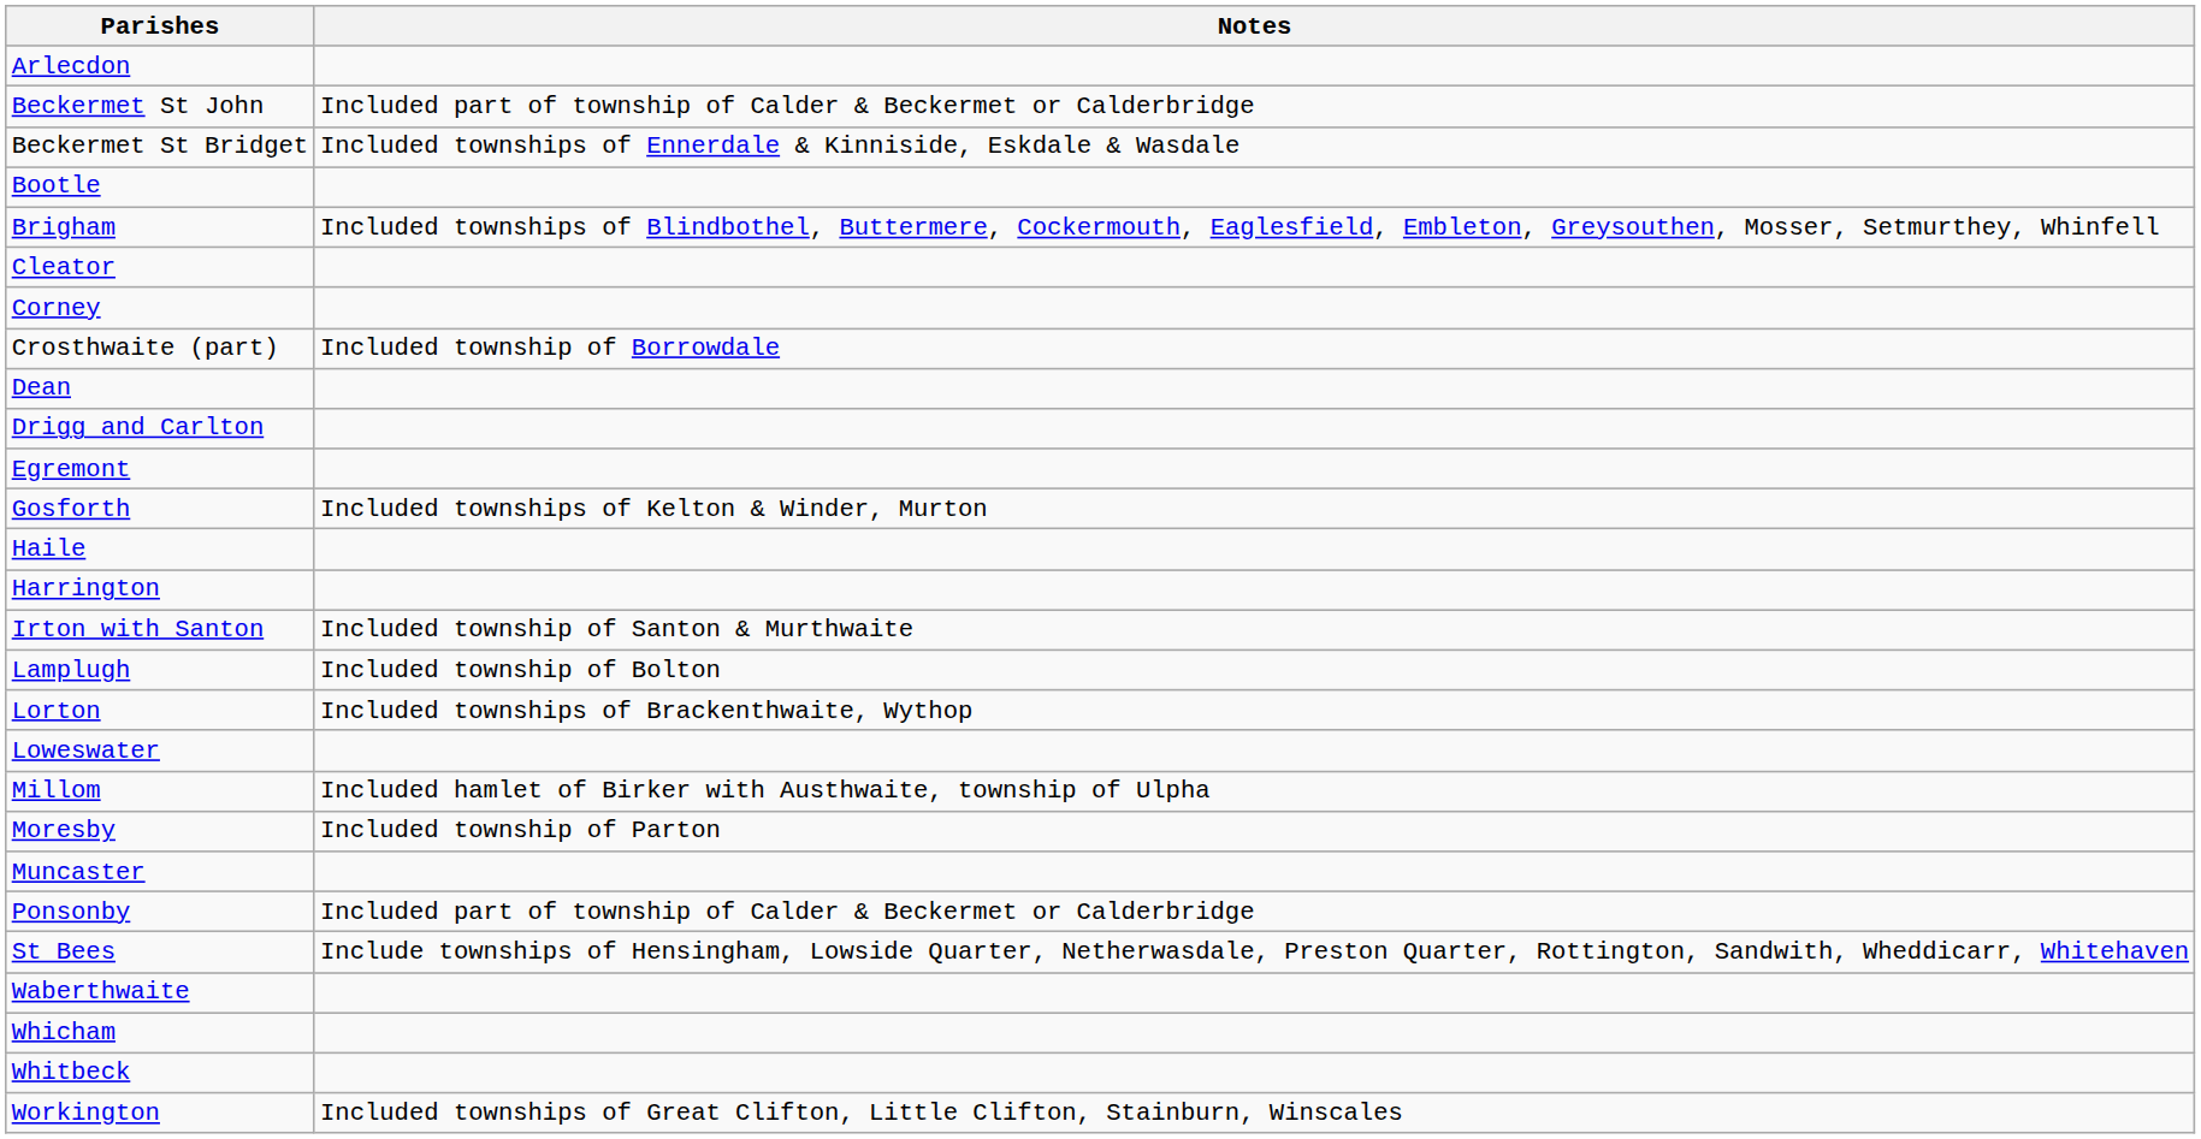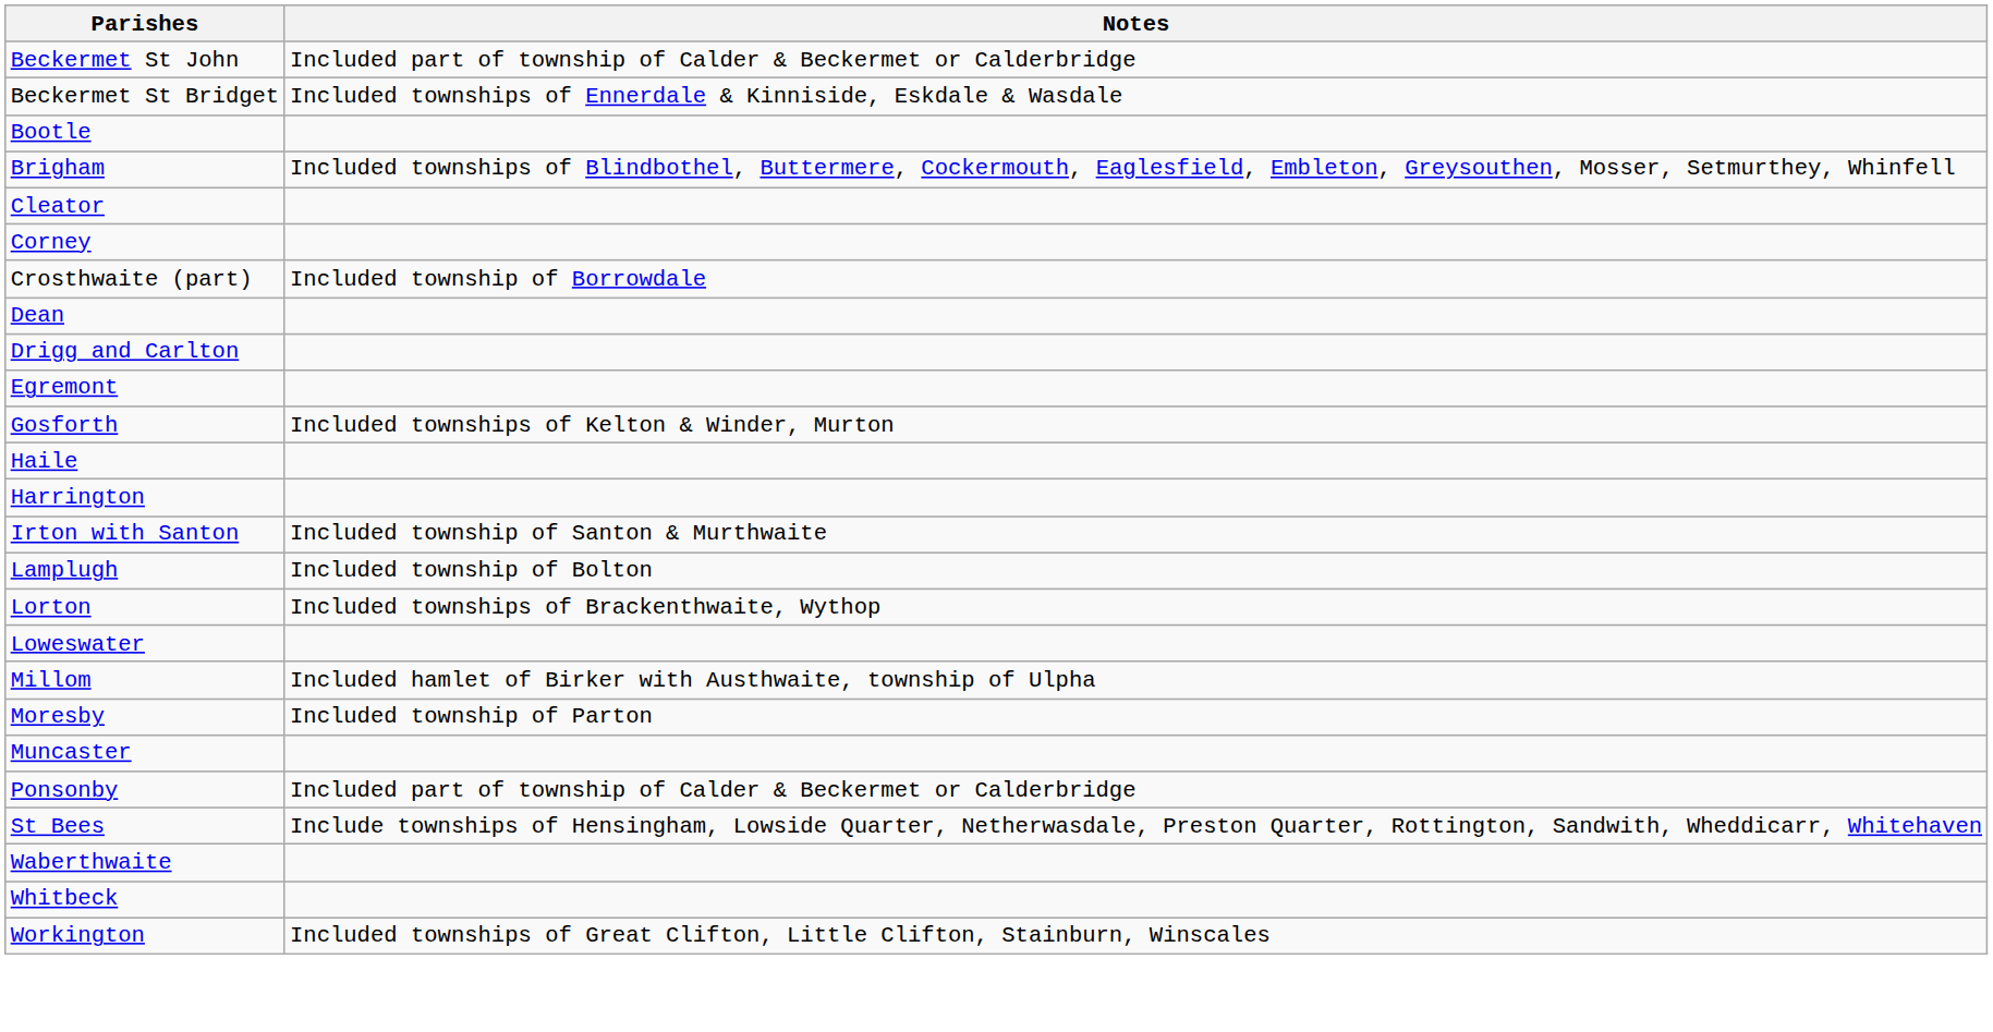 <table class="wikitable">
 <tr>
 <th>Parishes</th>
 <th>Notes</th>
-</tr>
-<tr>
-<td><a href='#'>Arlecdon</a></td>
-<td></td>
 </tr>
 <tr>
 <td><a href='#'>Beckermet</a> St John</td>
 <td>Included part of township of Calder & Beckermet or Calderbridge</td>
 </tr>
 <tr>
 <td>Beckermet St Bridget</td>
 <td>Included townships of <a href='#'>Ennerdale</a> & Kinniside, Eskdale & Wasdale</td>
 </tr>
 <tr>
 <td><a href='#'>Bootle</a></td>
 <td></td>
 </tr>
 <tr>
 <td><a href='#'>Brigham</a></td>
 <td>Included townships of <a href='#'>Blindbothel</a>, <a href='#'>Buttermere</a>, <a href='#'>Cockermouth</a>, <a href='#'>Eaglesfield</a>, <a href='#'>Embleton</a>, <a href='#'>Greysouthen</a>, Mosser, Setmurthey, Whinfell</td>
 </tr>
 <tr>
 <td><a href='#'>Cleator</a></td>
 <td></td>
 </tr>
 <tr>
 <td><a href='#'>Corney</a></td>
 <td></td>
 </tr>
 <tr>
 <td>Crosthwaite (part)</td>
 <td>Included township of <a href='#'>Borrowdale</a></td>
 </tr>
 <tr>
 <td><a href='#'>Dean</a></td>
 <td></td>
 </tr>
 <tr>
 <td><a href='#'>Drigg and Carlton</a></td>
 <td></td>
 </tr>
 <tr>
 <td><a href='#'>Egremont</a></td>
 <td></td>
 </tr>
 <tr>
 <td><a href='#'>Gosforth</a></td>
 <td>Included townships of Kelton & Winder, Murton</td>
 </tr>
 <tr>
 <td><a href='#'>Haile</a></td>
 <td></td>
 </tr>
 <tr>
 <td><a href='#'>Harrington</a></td>
 <td></td>
 </tr>
 <tr>
 <td><a href='#'>Irton with Santon</a></td>
 <td>Included township of Santon & Murthwaite</td>
 </tr>
 <tr>
 <td><a href='#'>Lamplugh</a></td>
 <td>Included township of Bolton</td>
 </tr>
 <tr>
 <td><a href='#'>Lorton</a></td>
 <td>Included townships of Brackenthwaite, Wythop</td>
 </tr>
 <tr>
 <td><a href='#'>Loweswater</a></td>
 <td></td>
 </tr>
 <tr>
 <td><a href='#'>Millom</a></td>
 <td>Included hamlet of Birker with Austhwaite, township of Ulpha</td>
 </tr>
 <tr>
 <td><a href='#'>Moresby</a></td>
 <td>Included township of Parton</td>
 </tr>
 <tr>
 <td><a href='#'>Muncaster</a></td>
 <td></td>
 </tr>
 <tr>
 <td><a href='#'>Ponsonby</a></td>
 <td>Included part of township of Calder & Beckermet or Calderbridge</td>
 </tr>
 <tr>
 <td><a href='#'>St Bees</a></td>
 <td>Include townships of Hensingham, Lowside Quarter, Netherwasdale, Preston Quarter, Rottington, Sandwith, Wheddicarr, <a href='#'>Whitehaven</a></td>
 </tr>
 <tr>
 <td><a href='#'>Waberthwaite</a></td>
 <td></td>
 </tr>
 <tr>
-<td><a href='#'>Whicham</a></td>
-<td></td>
-</tr>
-<tr>
 <td><a href='#'>Whitbeck</a></td>
 <td></td>
 </tr>
 <tr>
 <td><a href='#'>Workington</a></td>
 <td>Included townships of Great Clifton, Little Clifton, Stainburn, Winscales</td>
 </tr>
 </table>
